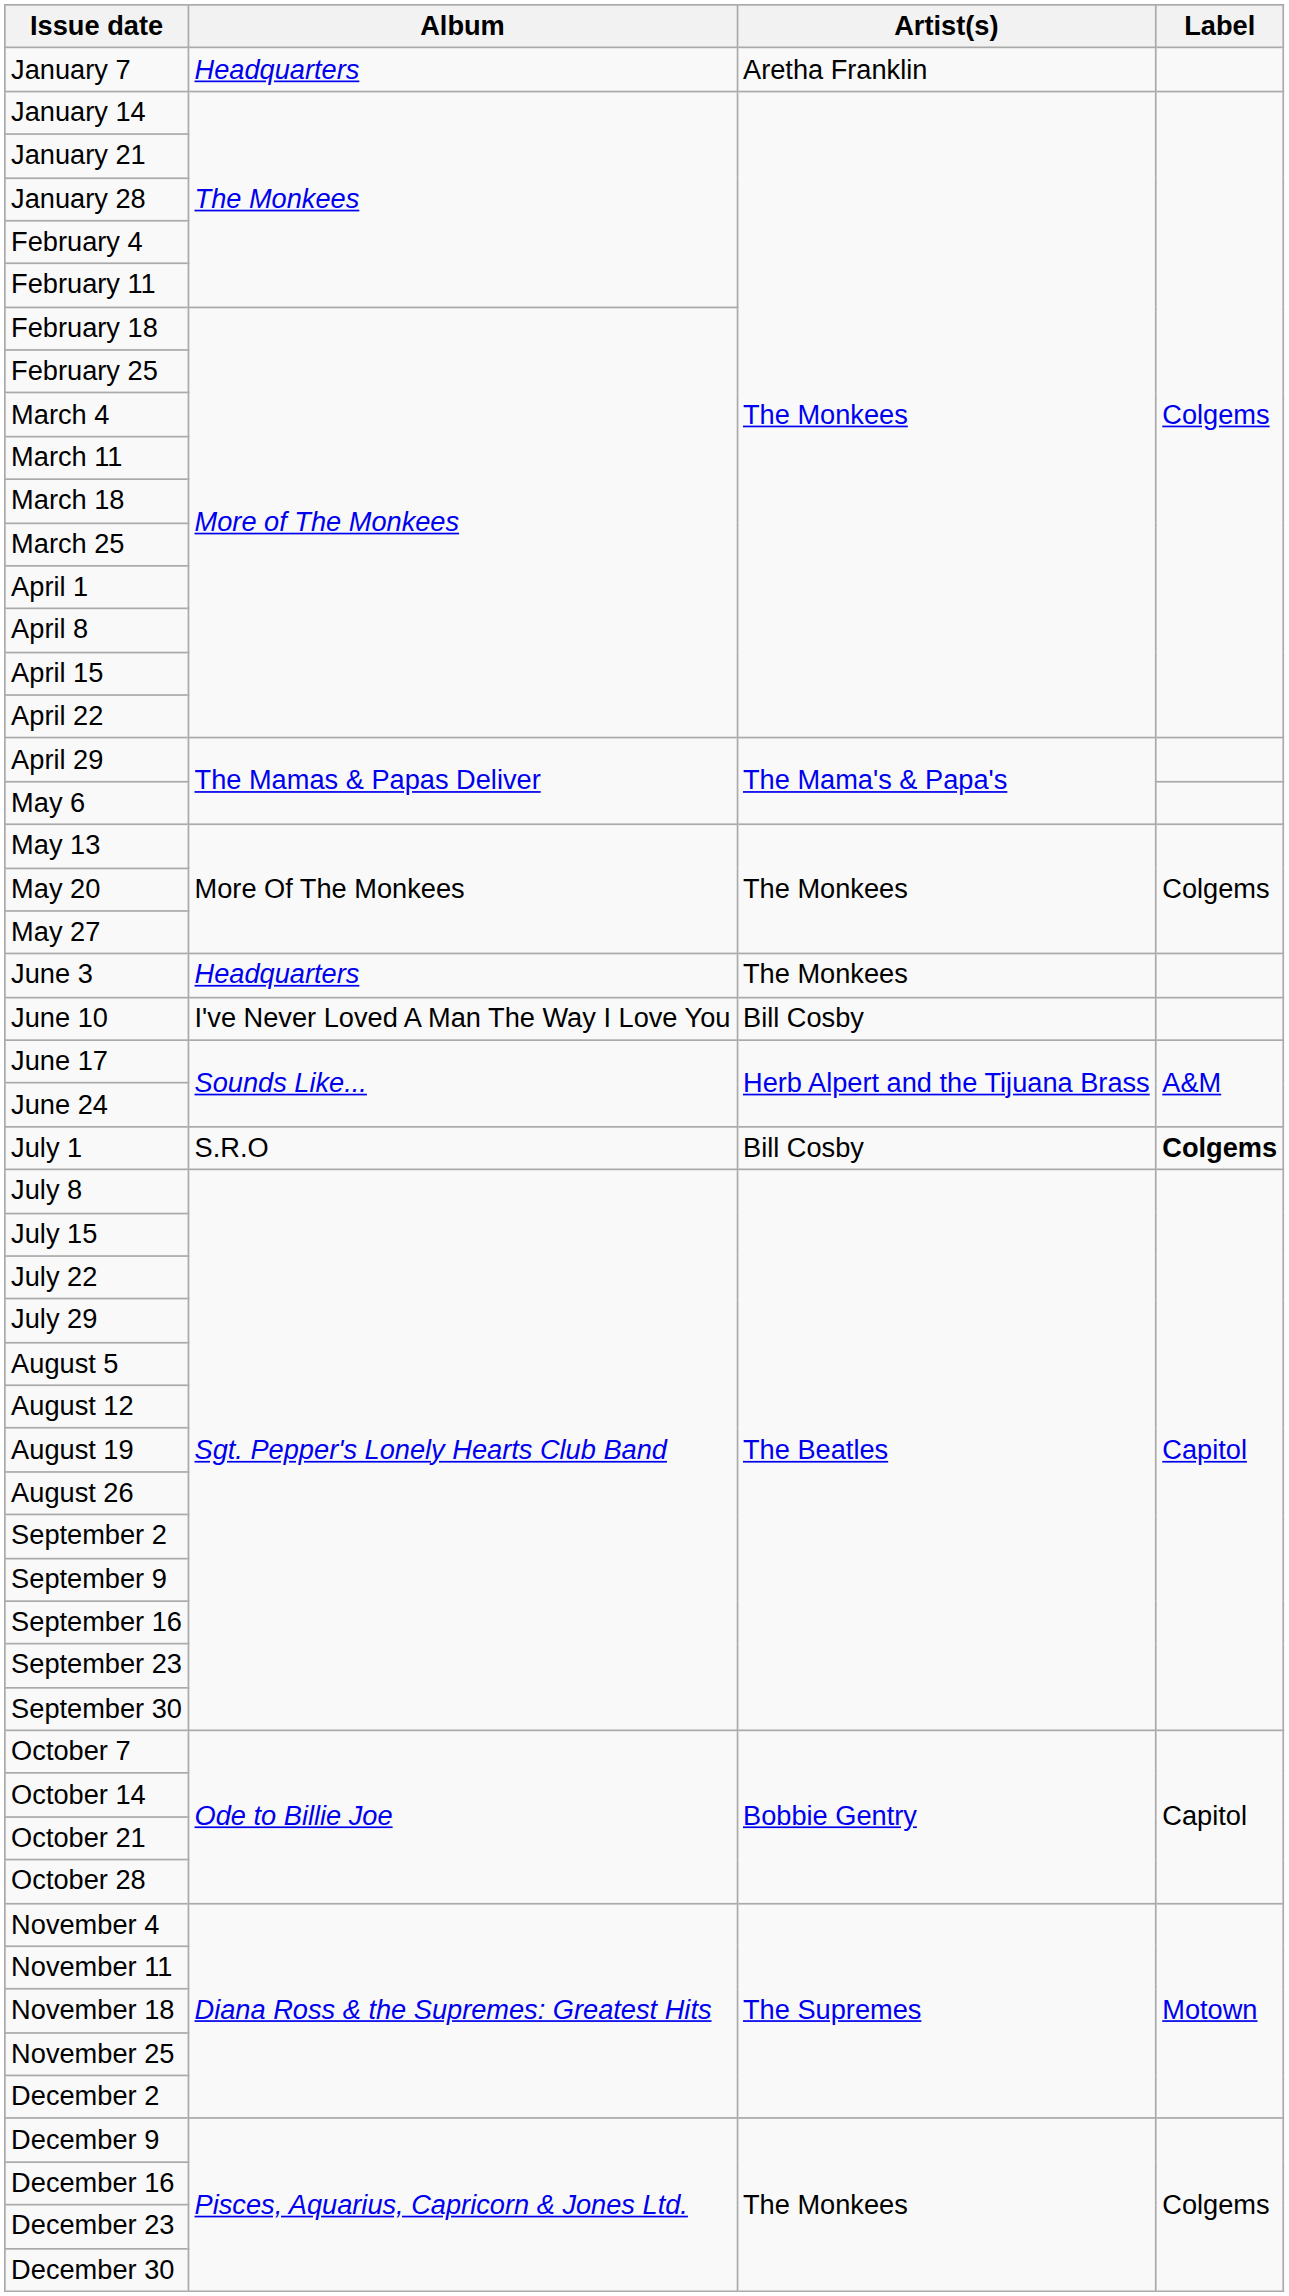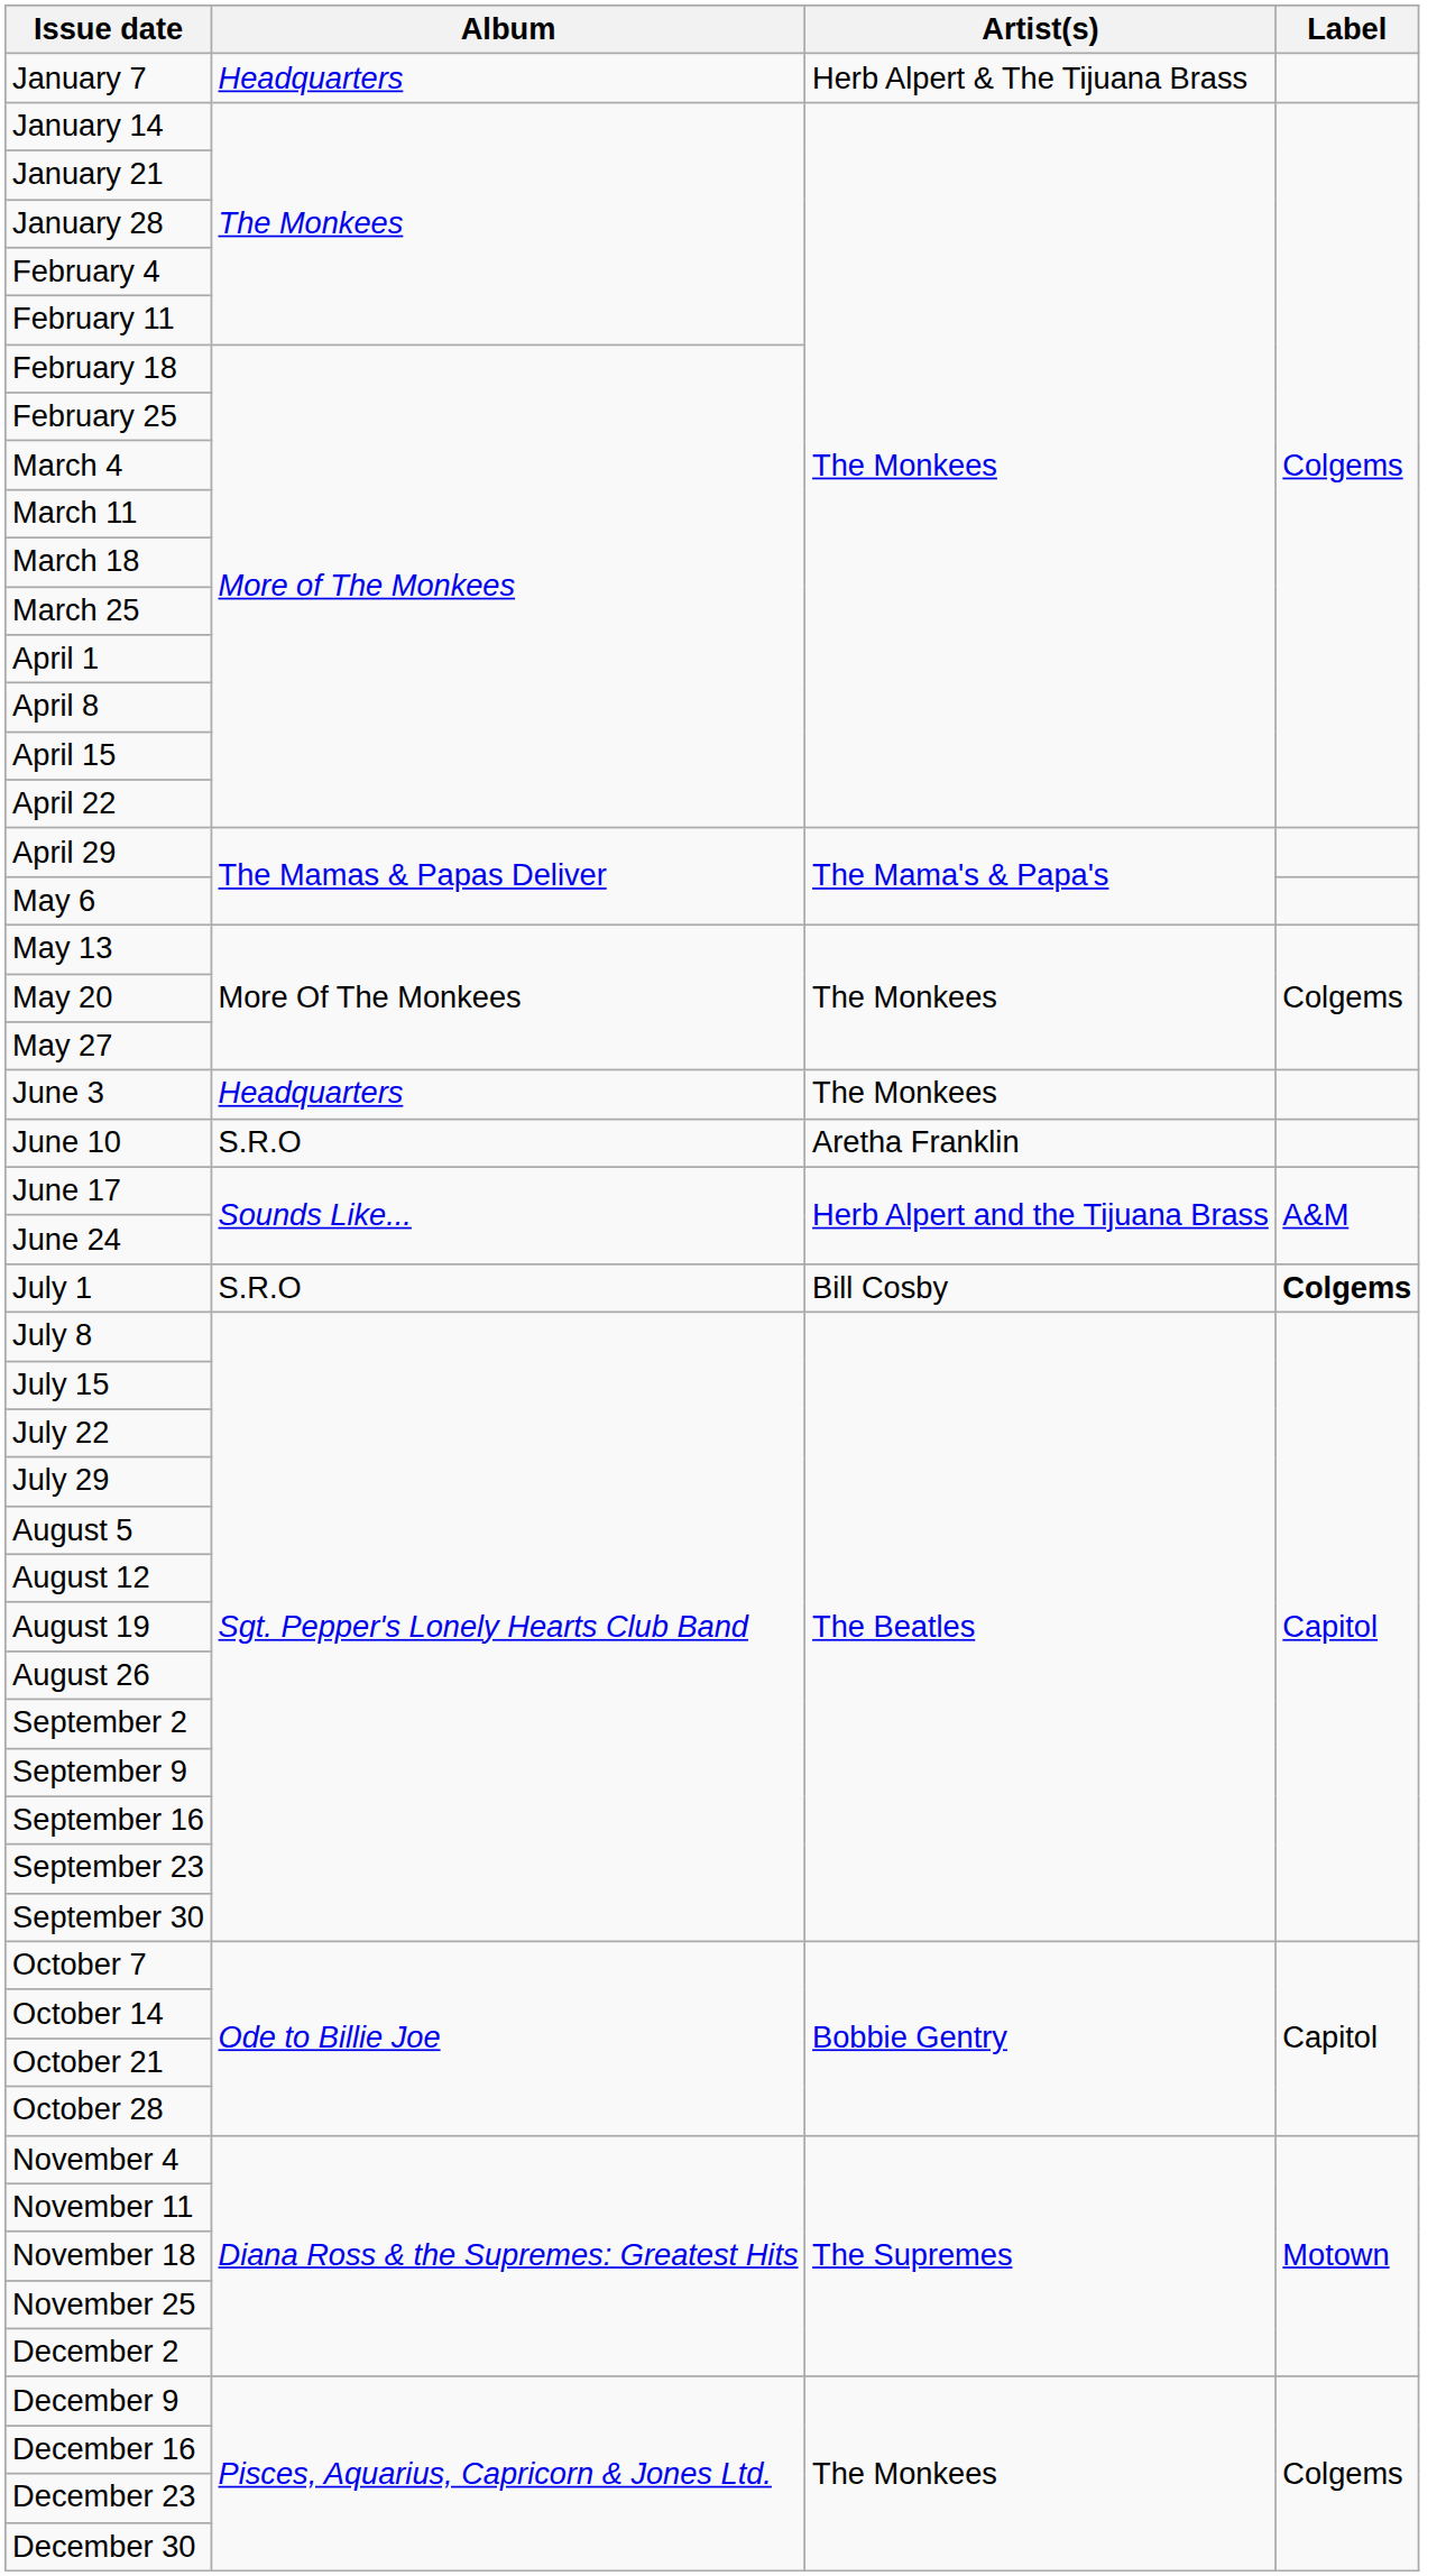 <table class="wikitable">
 <tr>
 <th>Issue date</th>
 <th>Album</th>
 <th>Artist(s)</th>
 <th>Label</th>
 </tr>
 <tr>
 <td>January 7</td>
 <td><em><a href='#'>Headquarters</a></em></td>
-<td>Aretha Franklin</td>
+<td>Herb Alpert & The Tijuana Brass</td>
 <td></td>
 </tr>
 <tr>
 <td>January 14</td>
 <td rowspan="5"><em><a href='#'>The Monkees</a></em></td>
 <td rowspan="15"><a href='#'>The Monkees</a></td>
 <td rowspan="15"><a href='#'>Colgems</a></td>
 </tr>
 <tr>
 <td>January 21</td>
 </tr>
 <tr>
 <td>January 28</td>
 </tr>
 <tr>
 <td>February 4</td>
 </tr>
 <tr>
 <td>February 11</td>
 </tr>
 <tr>
 <td>February 18</td>
 <td rowspan="10"><em><a href='#'>More of The Monkees</a></em></td>
 </tr>
 <tr>
 <td>February 25</td>
 </tr>
 <tr>
 <td>March 4</td>
 </tr>
 <tr>
 <td>March 11</td>
 </tr>
 <tr>
 <td>March 18</td>
 </tr>
 <tr>
 <td>March 25</td>
 </tr>
 <tr>
 <td>April 1</td>
 </tr>
 <tr>
 <td>April 8</td>
 </tr>
 <tr>
 <td>April 15</td>
 </tr>
 <tr>
 <td>April 22</td>
 </tr>
 <tr>
 <td>April 29</td>
 <td rowspan="2"><a href='#'>The Mamas & Papas Deliver</a></td>
 <td rowspan="2"><a href='#'>The Mama's & Papa's</a></td>
 <td></td>
 </tr>
 <tr>
 <td>May 6</td>
 <td></td>
 </tr>
 <tr>
 <td>May 13</td>
 <td rowspan="3">More Of The Monkees</td>
 <td rowspan="3">The Monkees</td>
 <td rowspan="3">Colgems</td>
 </tr>
 <tr>
 <td>May 20</td>
 </tr>
 <tr>
 <td>May 27</td>
 </tr>
 <tr>
 <td>June 3</td>
 <td><em><a href='#'>Headquarters</a></em></td>
 <td>The Monkees</td>
 <td></td>
 </tr>
 <tr>
 <td>June 10</td>
-<td>I've Never Loved A Man The Way I Love You</td>
-<td>Bill Cosby</td>
+<td>S.R.O</td>
+<td>Aretha Franklin</td>
 <td></td>
 </tr>
 <tr>
 <td>June 17</td>
 <td rowspan="2"><em><a href='#'>Sounds Like...</a></em></td>
 <td rowspan="2"><a href='#'>Herb Alpert and the Tijuana Brass</a></td>
 <td rowspan="2"><a href='#'>A&M</a></td>
 </tr>
 <tr>
 <td>June 24</td>
 </tr>
 <tr>
 <td>July 1</td>
 <td>S.R.O</td>
 <td>Bill Cosby</td>
 <td><strong>Colgems</strong></td>
 </tr>
 <tr>
 <td>July 8</td>
 <td rowspan="13"><em><a href='#'>Sgt. Pepper's Lonely Hearts Club Band</a></em></td>
 <td rowspan="13"><a href='#'>The Beatles</a></td>
 <td rowspan="13"><a href='#'>Capitol</a></td>
 </tr>
 <tr>
 <td>July 15</td>
 </tr>
 <tr>
 <td>July 22</td>
 </tr>
 <tr>
 <td>July 29</td>
 </tr>
 <tr>
 <td>August 5</td>
 </tr>
 <tr>
 <td>August 12</td>
 </tr>
 <tr>
 <td>August 19</td>
 </tr>
 <tr>
 <td>August 26</td>
 </tr>
 <tr>
 <td>September 2</td>
 </tr>
 <tr>
 <td>September 9</td>
 </tr>
 <tr>
 <td>September 16</td>
 </tr>
 <tr>
 <td>September 23</td>
 </tr>
 <tr>
 <td>September 30</td>
 </tr>
 <tr>
 <td>October 7</td>
 <td rowspan="4"><em><a href='#'>Ode to Billie Joe</a></em></td>
 <td rowspan="4"><a href='#'>Bobbie Gentry</a></td>
 <td rowspan="4">Capitol</td>
 </tr>
 <tr>
 <td>October 14</td>
 </tr>
 <tr>
 <td>October 21</td>
 </tr>
 <tr>
 <td>October 28</td>
 </tr>
 <tr>
 <td>November 4</td>
 <td rowspan="5"><em><a href='#'>Diana Ross & the Supremes: Greatest Hits</a></em></td>
 <td rowspan="5"><a href='#'>The Supremes</a></td>
 <td rowspan="5"><a href='#'>Motown</a></td>
 </tr>
 <tr>
 <td>November 11</td>
 </tr>
 <tr>
 <td>November 18</td>
 </tr>
 <tr>
 <td>November 25</td>
 </tr>
 <tr>
 <td>December 2</td>
 </tr>
 <tr>
 <td>December 9</td>
 <td rowspan="4"><em><a href='#'>Pisces, Aquarius, Capricorn & Jones Ltd.</a></em></td>
 <td rowspan="4">The Monkees</td>
 <td rowspan="4">Colgems</td>
 </tr>
 <tr>
 <td>December 16</td>
 </tr>
 <tr>
 <td>December 23</td>
 </tr>
 <tr>
 <td>December 30</td>
 </tr>
 </table>
